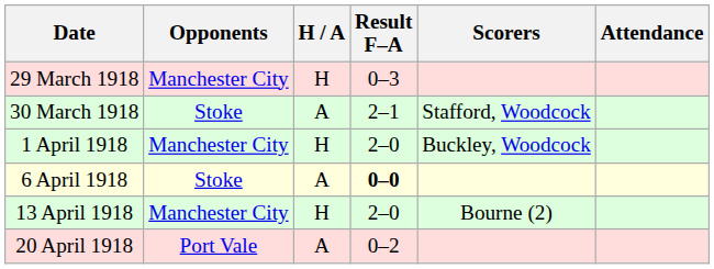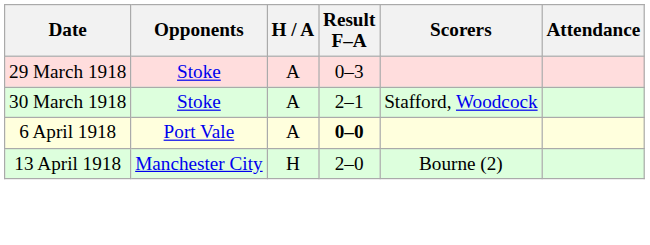 <table class="wikitable" style="text-align:center">
 <tr>
 <th>Date</th>
 <th>Opponents</th>
 <th>H / A</th>
 <th>Result<br>F–A</th>
 <th>Scorers</th>
 <th>Attendance</th>
 </tr>
 <tr bgcolor="#ffdddd">
 <td>29 March 1918</td>
-<td><a href='#'>Manchester City</a></td>
-<td>H</td>
+<td><a href='#'>Stoke</a></td>
+<td>A</td>
 <td>0–3</td>
 <td></td>
 <td></td>
 </tr>
 <tr bgcolor="#ddffdd">
 <td>30 March 1918</td>
 <td><a href='#'>Stoke</a></td>
 <td>A</td>
 <td>2–1</td>
 <td>Stafford, <a href='#'>Woodcock</a></td>
 <td></td>
 </tr>
-<tr bgcolor="#ddffdd">
-<td>1 April 1918</td>
-<td><a href='#'>Manchester City</a></td>
-<td>H</td>
-<td>2–0</td>
-<td>Buckley, <a href='#'>Woodcock</a></td>
-<td></td>
-</tr>
 <tr bgcolor="#ffffdd">
 <td>6 April 1918</td>
-<td><a href='#'>Stoke</a></td>
+<td><a href='#'>Port Vale</a></td>
 <td>A</td>
 <td><strong>0–0</strong></td>
 <td></td>
 <td></td>
 </tr>
 <tr bgcolor="#ddffdd">
 <td>13 April 1918</td>
 <td><a href='#'>Manchester City</a></td>
 <td>H</td>
 <td>2–0</td>
 <td>Bourne (2)</td>
 <td></td>
 </tr>
-<tr bgcolor="#ffdddd">
-<td>20 April 1918</td>
-<td><a href='#'>Port Vale</a></td>
-<td>A</td>
-<td>0–2</td>
-<td></td>
-<td></td>
-</tr>
 </table>
